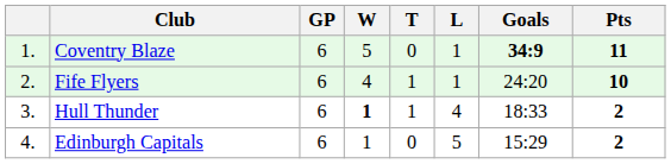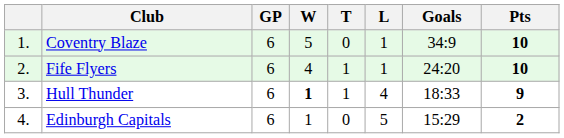 <table class="wikitable">
 <tr>
 <th width="30"></th>
 <th width="200">Club</th>
 <th width="30">GP</th>
 <th width="30">W</th>
 <th width="30">T</th>
 <th width="30">L</th>
 <th width="70">Goals</th>
 <th width="70">Pts</th>
 </tr>
 <tr bgcolor="#e6fae6" align="center">
 <td>1.</td>
 <td align="left"><a href='#'>Coventry Blaze</a></td>
 <td>6</td>
 <td>5</td>
 <td>0</td>
 <td>1</td>
-<td><strong>34:9</strong></td>
-<td><strong>11</strong></td>
+<td>34:9</td>
+<td><strong>10</strong></td>
 </tr>
 <tr bgcolor="#e6fae6" align="center">
 <td>2.</td>
 <td align="left"><a href='#'>Fife Flyers</a></td>
 <td>6</td>
 <td>4</td>
 <td>1</td>
 <td>1</td>
 <td>24:20</td>
 <td><strong>10</strong></td>
 </tr>
 <tr bgcolor="#FFFFFF" align="center">
 <td>3.</td>
 <td align="left"><a href='#'>Hull Thunder</a></td>
 <td>6</td>
 <td><strong>1</strong></td>
 <td>1</td>
 <td>4</td>
 <td>18:33</td>
-<td><strong>2</strong></td>
+<td><strong>9</strong></td>
 </tr>
 <tr bgcolor="#FFFFFF" align="center">
 <td>4.</td>
 <td align="left"><a href='#'>Edinburgh Capitals</a></td>
 <td>6</td>
 <td>1</td>
 <td>0</td>
 <td>5</td>
 <td>15:29</td>
 <td><strong>2</strong></td>
 </tr>
 </table>
